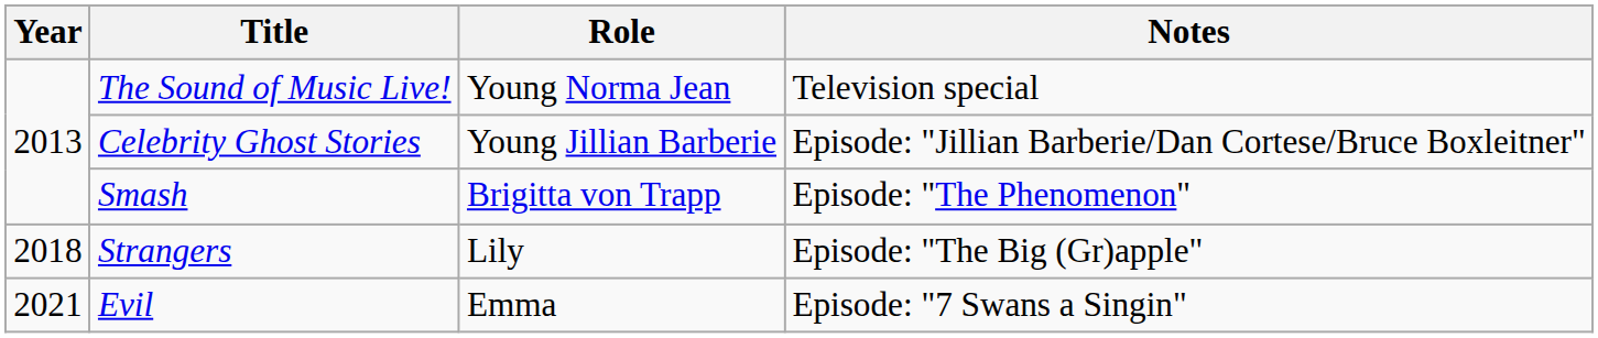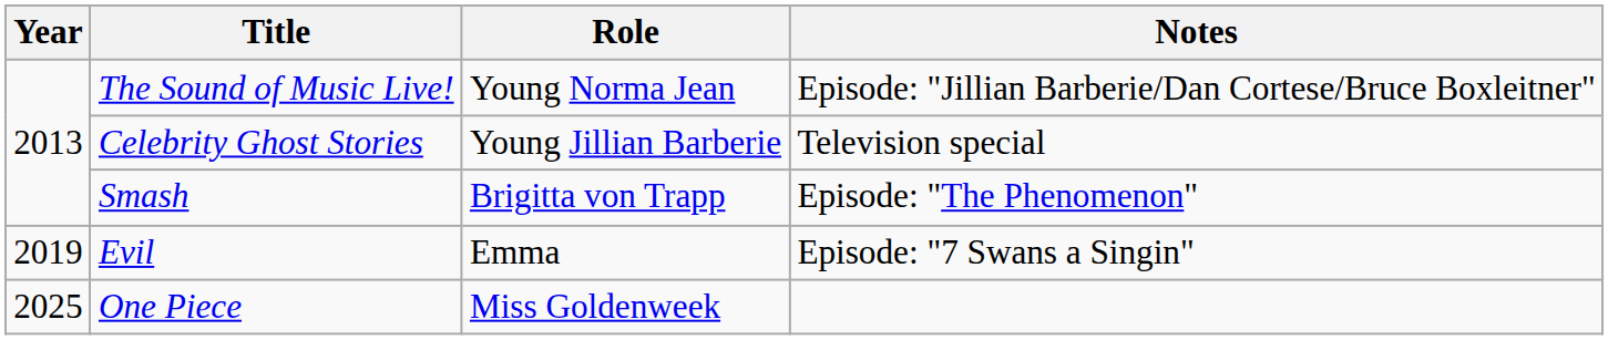 <table class="wikitable">
 <tr>
 <th>Year</th>
 <th>Title</th>
 <th>Role</th>
 <th>Notes</th>
 </tr>
 <tr>
 <td rowspan="3">2013</td>
 <td><em><a href='#'>The Sound of Music Live!</a></em></td>
 <td>Young <a href='#'>Norma Jean</a></td>
-<td>Television special</td>
+<td>Episode: "Jillian Barberie/Dan Cortese/Bruce Boxleitner"</td>
 </tr>
 <tr>
 <td><em><a href='#'>Celebrity Ghost Stories</a></em></td>
 <td>Young <a href='#'>Jillian Barberie</a></td>
-<td>Episode: "Jillian Barberie/Dan Cortese/Bruce Boxleitner"</td>
+<td>Television special</td>
 </tr>
 <tr>
 <td><em><a href='#'>Smash</a></em></td>
 <td><a href='#'>Brigitta von Trapp</a></td>
 <td>Episode: "<a href='#'>The Phenomenon</a>"</td>
 </tr>
 <tr>
-<td>2018</td>
-<td><em><a href='#'>Strangers</a></em></td>
-<td>Lily</td>
-<td>Episode: "The Big (Gr)apple"</td>
-</tr>
-<tr>
-<td>2021</td>
+<td>2019</td>
 <td><em><a href='#'>Evil</a></em></td>
 <td>Emma</td>
 <td>Episode: "7 Swans a Singin"</td>
 </tr>
+<tr>
+<td>2025</td>
+<td><em><a href='#'>One Piece</a></em></td>
+<td><a href='#'>Miss Goldenweek</a></td>
+<td></td>
+</tr>
 </table>
